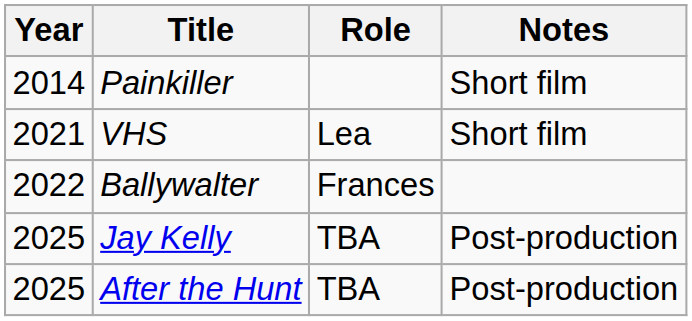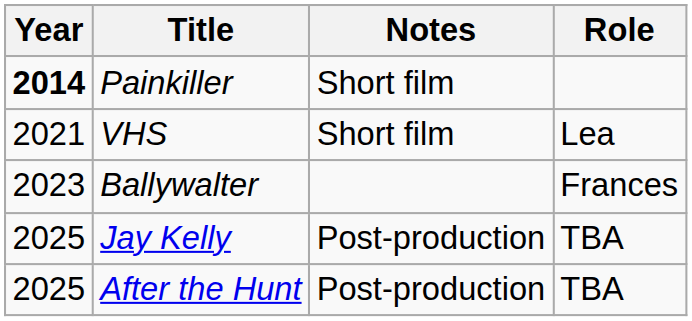 <table class="wikitable sortable">
 <tr>
 <th>Year</th>
 <th>Title</th>
+<th class="unsortable">Notes</th>
 <th>Role</th>
-<th class="unsortable">Notes</th>
 </tr>
 <tr>
-<td>2014</td>
+<td><strong>2014</strong></td>
 <td><em>Painkiller</em></td>
+<td>Short film</td>
 <td></td>
-<td>Short film</td>
 </tr>
 <tr>
 <td>2021</td>
 <td><em>VHS</em></td>
+<td>Short film</td>
 <td>Lea</td>
-<td>Short film</td>
 </tr>
 <tr>
-<td>2022</td>
+<td>2023</td>
 <td><em>Ballywalter</em></td>
+<td></td>
 <td>Frances</td>
-<td></td>
 </tr>
 <tr>
 <td>2025</td>
 <td><em><a href='#'>Jay Kelly</a></em></td>
+<td>Post-production</td>
 <td>TBA</td>
-<td>Post-production</td>
 </tr>
 <tr>
 <td>2025</td>
 <td><em><a href='#'>After the Hunt</a></em></td>
+<td>Post-production</td>
 <td>TBA</td>
-<td>Post-production</td>
 </tr>
 </table>
